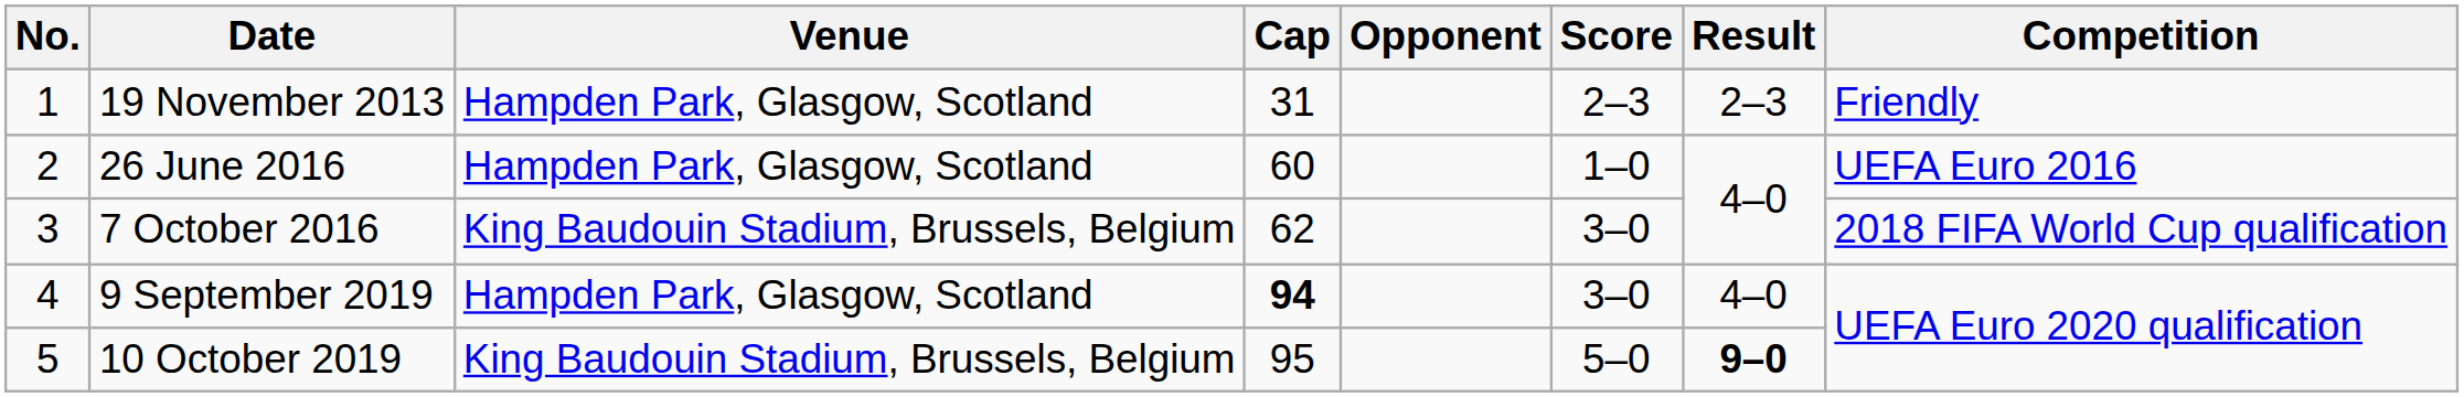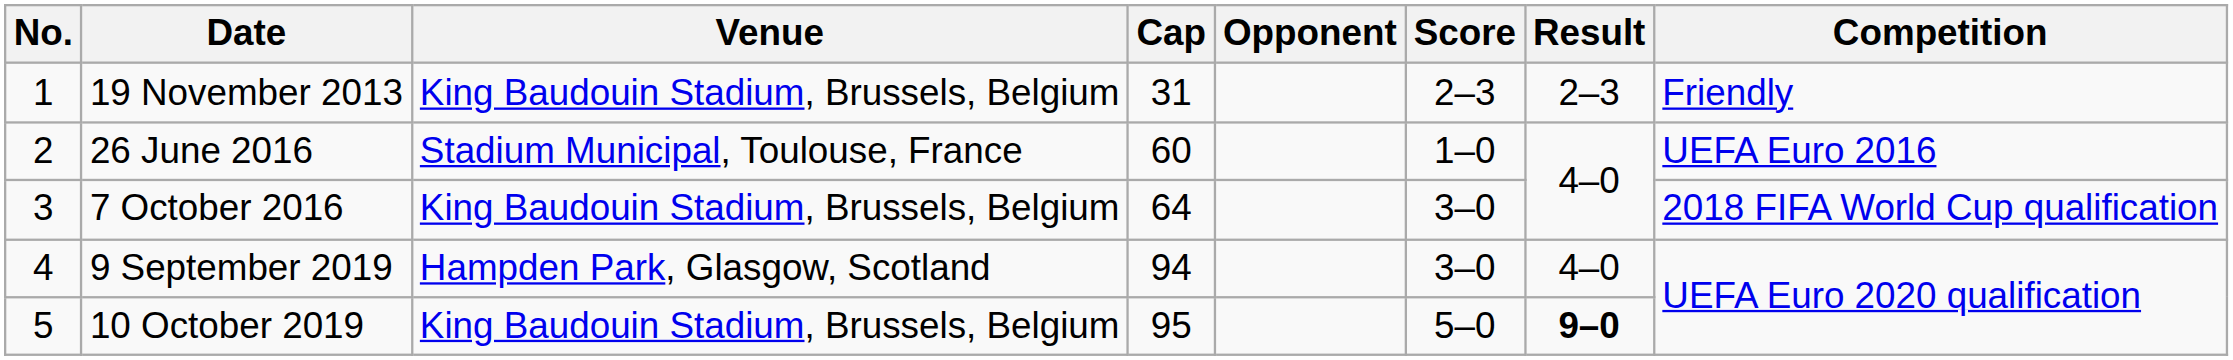 <table class="wikitable sortable">
 <tr>
 <th scope=col>No.</th>
 <th scope=col>Date</th>
 <th scope=col>Venue</th>
 <th scope=col>Cap</th>
 <th scope=col>Opponent</th>
 <th scope=col>Score</th>
 <th scope=col>Result</th>
 <th scope=col>Competition</th>
 </tr>
 <tr>
 <td align=center>1</td>
 <td>19 November 2013</td>
-<td><a href='#'>Hampden Park</a>, Glasgow, Scotland</td>
+<td><a href='#'>King Baudouin Stadium</a>, Brussels, Belgium</td>
 <td align=center>31</td>
 <td></td>
 <td align=center>2–3</td>
 <td align=center>2–3</td>
 <td><a href='#'>Friendly</a></td>
 </tr>
 <tr>
 <td align=center>2</td>
 <td>26 June 2016</td>
-<td><a href='#'>Hampden Park</a>, Glasgow, Scotland</td>
+<td><a href='#'>Stadium Municipal</a>, Toulouse, France</td>
 <td align=center>60</td>
 <td></td>
 <td align=center>1–0</td>
 <td rowspan=2 align=center>4–0</td>
 <td><a href='#'>UEFA Euro 2016</a></td>
 </tr>
 <tr>
 <td align=center>3</td>
 <td>7 October 2016</td>
 <td><a href='#'>King Baudouin Stadium</a>, Brussels, Belgium</td>
-<td align=center>62</td>
+<td align=center>64</td>
 <td></td>
 <td align=center>3–0</td>
 <td><a href='#'>2018 FIFA World Cup qualification</a></td>
 </tr>
 <tr>
 <td align=center>4</td>
 <td>9 September 2019</td>
 <td><a href='#'>Hampden Park</a>, Glasgow, Scotland</td>
-<td align=center><strong>94</strong></td>
+<td align=center>94</td>
 <td></td>
 <td align=center>3–0</td>
 <td align=center>4–0</td>
 <td rowspan=2><a href='#'>UEFA Euro 2020 qualification</a></td>
 </tr>
 <tr>
 <td align=center>5</td>
 <td>10 October 2019</td>
 <td><a href='#'>King Baudouin Stadium</a>, Brussels, Belgium</td>
 <td align=center>95</td>
 <td></td>
 <td align=center>5–0</td>
 <td align=center><strong>9–0</strong></td>
 </tr>
 </table>
